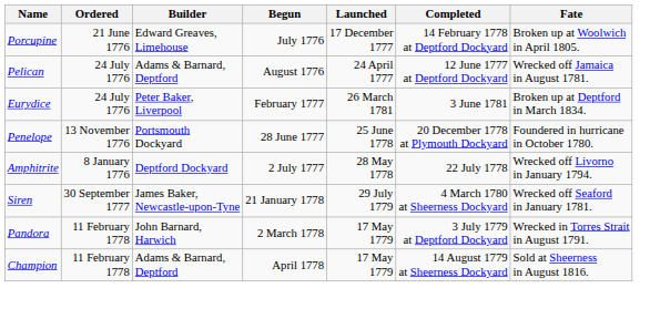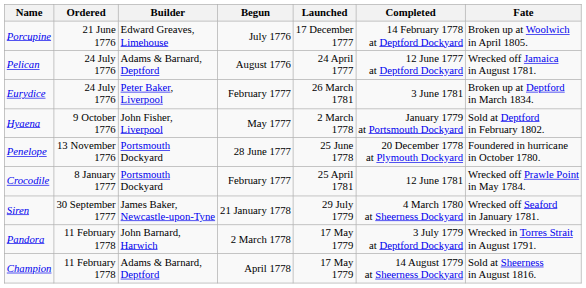 <table class="sortable wikitable">
 <tr>
 <th>Name</th>
 <th>Ordered</th>
 <th>Builder</th>
 <th>Begun</th>
 <th>Launched</th>
 <th>Completed</th>
 <th>Fate</th>
 </tr>
 <tr>
 <td><a href='#'><em>Porcupine</em></a></td>
 <td align="right">21 June<br>1776</td>
 <td>Edward Greaves,<br> <a href='#'>Limehouse</a></td>
 <td align="right">July 1776</td>
 <td align="right">17 December<br>1777</td>
 <td align="right">14 February 1778<br>at <a href='#'>Deptford Dockyard</a></td>
 <td>Broken up at <a href='#'>Woolwich</a><br> in April 1805.</td>
 </tr>
 <tr>
 <td><a href='#'><em>Pelican</em></a></td>
 <td align="right">24 July<br>1776</td>
 <td>Adams & Barnard,<br> <a href='#'>Deptford</a></td>
 <td align="right">August 1776</td>
 <td align="right">24 April<br>1777</td>
 <td align="right">12 June 1777<br>at <a href='#'>Deptford Dockyard</a></td>
 <td>Wrecked off <a href='#'>Jamaica</a><br> in August 1781.</td>
 </tr>
 <tr>
 <td><a href='#'><em>Eurydice</em></a></td>
 <td align="right">24 July<br>1776</td>
 <td><a href='#'>Peter Baker</a>,<br> <a href='#'>Liverpool</a></td>
 <td align="right">February 1777</td>
 <td align="right">26 March<br>1781</td>
 <td align="right">3 June 1781</td>
 <td>Broken up at <a href='#'>Deptford</a><br> in March 1834.</td>
 </tr>
 <tr>
+<td><a href='#'><em>Hyaena</em></a></td>
+<td align="right">9 October<br>1776</td>
+<td>John Fisher,<br> <a href='#'>Liverpool</a></td>
+<td align="right">May 1777</td>
+<td align="right">2 March<br>1778</td>
+<td align="right">January 1779<br>at <a href='#'>Portsmouth Dockyard</a></td>
+<td>Sold at <a href='#'>Deptford</a><br> in February 1802.</td>
+</tr>
+<tr>
 <td><a href='#'><em>Penelope</em></a></td>
 <td align="right">13 November<br>1776</td>
 <td><a href='#'>Portsmouth</a><br> Dockyard</td>
 <td align="right">28 June 1777</td>
 <td align="right">25 June<br>1778</td>
 <td align="right">20 December 1778<br>at <a href='#'>Plymouth Dockyard</a></td>
 <td>Foundered in hurricane<br> in October 1780.</td>
 </tr>
 <tr>
-<td><a href='#'><em>Amphitrite</em></a></td>
-<td align="right">8 January<br>1776</td>
-<td><a href='#'>Deptford Dockyard</a></td>
-<td align="right">2 July 1777</td>
-<td align="right">28 May<br>1778</td>
-<td align="right">22 July 1778</td>
-<td>Wrecked off <a href='#'>Livorno</a><br> in January 1794.</td>
+<td><a href='#'><em>Crocodile</em></a></td>
+<td align="right">8 January<br>1777</td>
+<td><a href='#'>Portsmouth</a><br> Dockyard</td>
+<td align="right">February 1777</td>
+<td align="right">25 April<br>1781</td>
+<td align="right">12 June 1781</td>
+<td>Wrecked off <a href='#'>Prawle Point</a><br> in May 1784.</td>
 </tr>
 <tr>
 <td><a href='#'><em>Siren</em></a></td>
 <td align="right">30 September<br>1777</td>
 <td>James Baker,<br> <a href='#'>Newcastle-upon-Tyne</a></td>
 <td align="right">21 January 1778</td>
 <td align="right">29 July<br>1779</td>
 <td align="right">4 March 1780<br>at <a href='#'>Sheerness Dockyard</a></td>
 <td>Wrecked off <a href='#'>Seaford</a><br> in January 1781.</td>
 </tr>
 <tr>
 <td><a href='#'><em>Pandora</em></a></td>
 <td align="right">11 February<br>1778</td>
 <td>John Barnard,<br> <a href='#'>Harwich</a></td>
 <td align="right">2 March 1778</td>
 <td align="right">17 May<br>1779</td>
 <td align="right">3 July 1779<br>at <a href='#'>Deptford Dockyard</a></td>
 <td>Wrecked in <a href='#'>Torres Strait</a><br> in August 1791.</td>
 </tr>
 <tr>
 <td><a href='#'><em>Champion</em></a></td>
 <td align="right">11 February<br>1778</td>
 <td>Adams & Barnard,<br> <a href='#'>Deptford</a></td>
 <td align="right">April 1778</td>
 <td align="right">17 May<br>1779</td>
 <td align="right">14 August 1779<br>at <a href='#'>Sheerness Dockyard</a></td>
 <td>Sold at <a href='#'>Sheerness</a><br> in August 1816.</td>
 </tr>
 </table>
